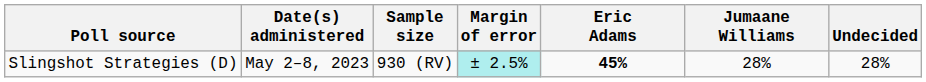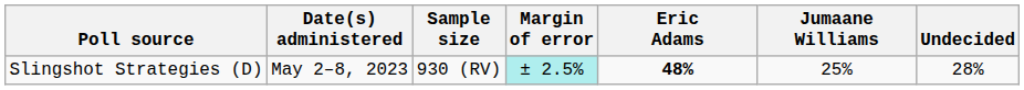 <table class="wikitable" style="font-size:90%;text-align:center;">
 <tr valign=bottom>
 <th>Poll source</th>
 <th>Date(s)<br>administered</th>
 <th>Sample<br>size</th>
 <th>Margin<br>of error</th>
 <th style="width:100px;">Eric<br>Adams</th>
 <th style="width:100px;">Jumaane<br>Williams</th>
 <th>Undecided</th>
 </tr>
 <tr>
 <td style="text-align:left;">Slingshot Strategies (D)</td>
 <td>May 2–8, 2023</td>
 <td>930 (RV)</td>
 <td style="background: paleturquoise;">± 2.5%</td>
-<td><strong>45%</strong></td>
-<td>28%</td>
+<td><strong>48%</strong></td>
+<td>25%</td>
 <td>28%</td>
 </tr>
 </table>
